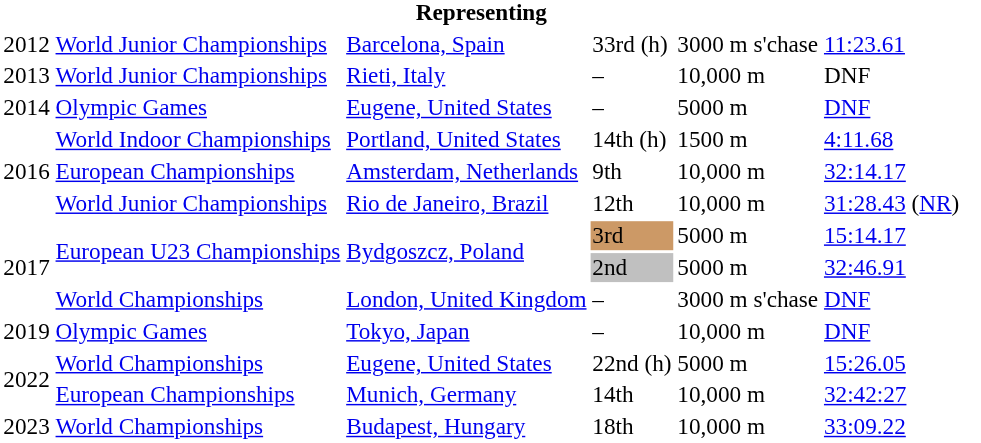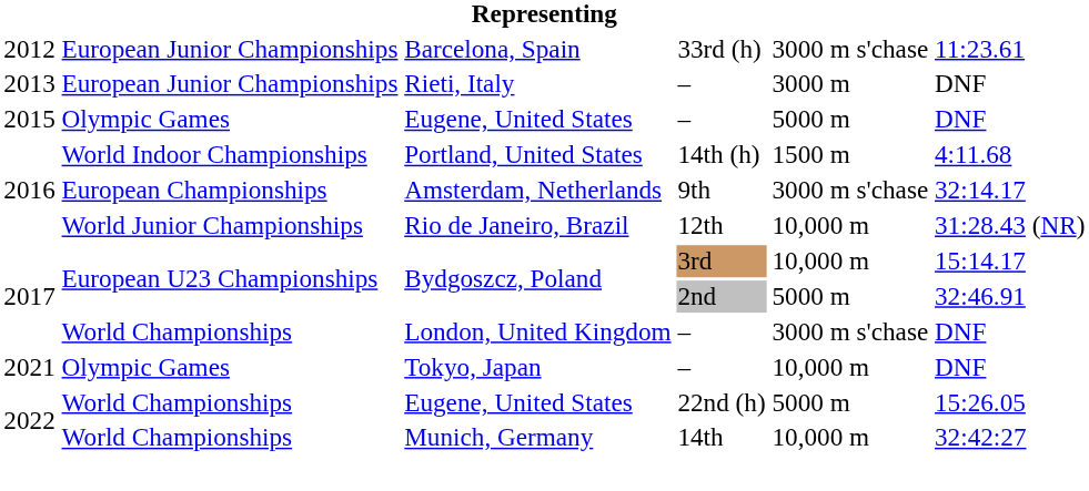 <table>
 <tr>
 <th colspan="6">Representing </th>
 </tr>
 <tr>
 <td>2012</td>
-<td><a href='#'>World Junior Championships</a></td>
+<td><a href='#'>European Junior Championships</a></td>
 <td><a href='#'>Barcelona, Spain</a></td>
 <td>33rd (h)</td>
 <td>3000 m s'chase</td>
 <td><a href='#'>11:23.61</a></td>
 </tr>
 <tr>
 <td>2013</td>
-<td><a href='#'>World Junior Championships</a></td>
+<td><a href='#'>European Junior Championships</a></td>
 <td><a href='#'>Rieti, Italy</a></td>
 <td>–</td>
-<td>10,000 m</td>
+<td>3000 m</td>
 <td>DNF</td>
 </tr>
 <tr>
-<td>2014</td>
+<td>2015</td>
 <td><a href='#'>Olympic Games</a></td>
 <td><a href='#'>Eugene, United States</a></td>
 <td>–</td>
 <td>5000 m</td>
 <td><a href='#'>DNF</a></td>
 </tr>
 <tr>
 <td rowspan=3>2016</td>
 <td><a href='#'>World Indoor Championships</a></td>
 <td><a href='#'>Portland, United States</a></td>
 <td>14th (h)</td>
 <td>1500 m</td>
 <td><a href='#'>4:11.68</a></td>
 </tr>
 <tr>
 <td><a href='#'>European Championships</a></td>
 <td><a href='#'>Amsterdam, Netherlands</a></td>
 <td>9th</td>
-<td>10,000 m</td>
+<td>3000 m s'chase</td>
 <td><a href='#'>32:14.17</a></td>
 </tr>
 <tr>
 <td><a href='#'>World Junior Championships</a></td>
 <td><a href='#'>Rio de Janeiro, Brazil</a></td>
 <td>12th</td>
 <td>10,000 m</td>
 <td><a href='#'>31:28.43</a> (<a href='#'>NR</a>)</td>
 </tr>
 <tr>
 <td rowspan=3>2017</td>
 <td rowspan=2><a href='#'>European U23 Championships</a></td>
 <td rowspan=2><a href='#'>Bydgoszcz, Poland</a></td>
 <td bgcolor=cc9966>3rd</td>
-<td>5000 m</td>
+<td>10,000 m</td>
 <td><a href='#'>15:14.17</a></td>
 </tr>
 <tr>
 <td bgcolor=silver>2nd</td>
 <td>5000 m</td>
 <td><a href='#'>32:46.91</a></td>
 </tr>
 <tr>
 <td><a href='#'>World Championships</a></td>
 <td><a href='#'>London, United Kingdom</a></td>
 <td>–</td>
 <td>3000 m s'chase</td>
 <td><a href='#'>DNF</a></td>
 </tr>
 <tr>
-<td>2019</td>
+<td>2021</td>
 <td><a href='#'>Olympic Games</a></td>
 <td><a href='#'>Tokyo, Japan</a></td>
 <td>–</td>
 <td>10,000 m</td>
 <td><a href='#'>DNF</a></td>
 </tr>
 <tr>
 <td rowspan=2>2022</td>
 <td><a href='#'>World Championships</a></td>
 <td><a href='#'>Eugene, United States</a></td>
 <td>22nd (h)</td>
 <td>5000 m</td>
 <td><a href='#'>15:26.05</a></td>
 </tr>
 <tr>
-<td><a href='#'>European Championships</a></td>
+<td><a href='#'>World Championships</a></td>
 <td><a href='#'>Munich, Germany</a></td>
 <td>14th</td>
 <td>10,000 m</td>
 <td><a href='#'>32:42:27</a></td>
 </tr>
-<tr>
-<td>2023</td>
-<td><a href='#'>World Championships</a></td>
-<td><a href='#'>Budapest, Hungary</a></td>
-<td>18th</td>
-<td>10,000 m</td>
-<td><a href='#'>33:09.22</a></td>
-</tr>
 </table>
